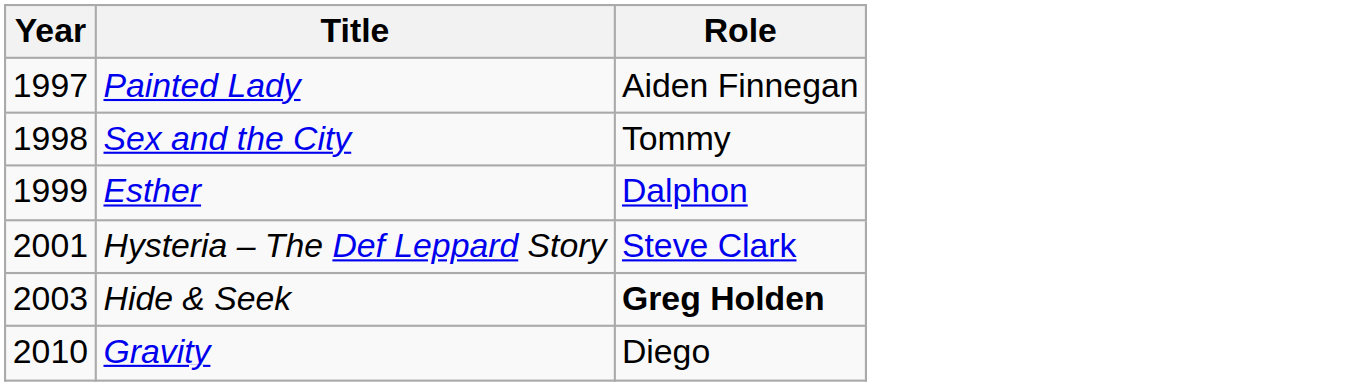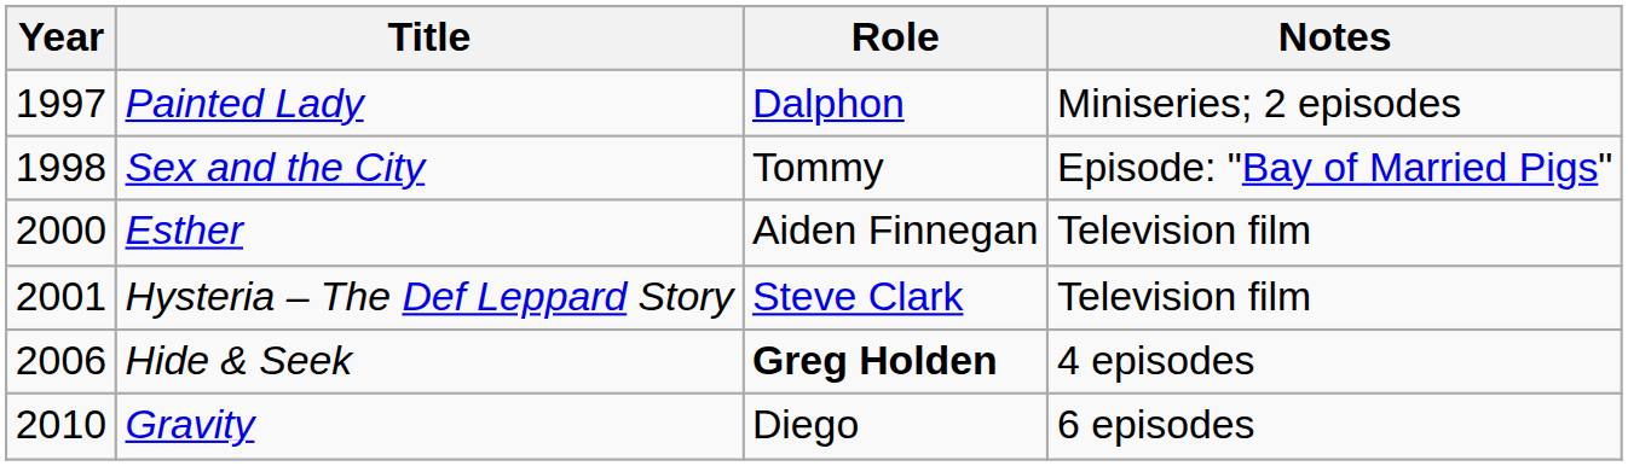 <table class="wikitable sortable">
 <tr>
 <th>Year</th>
 <th>Title</th>
 <th>Role</th>
+<th class="unsortable">Notes</th>
 </tr>
 <tr>
 <td>1997</td>
 <td><em><a href='#'>Painted Lady</a></em></td>
-<td>Aiden Finnegan</td>
+<td><a href='#'>Dalphon</a></td>
+<td>Miniseries; 2 episodes</td>
 </tr>
 <tr>
 <td>1998</td>
 <td><em><a href='#'>Sex and the City</a></em></td>
 <td>Tommy</td>
+<td>Episode: "<a href='#'>Bay of Married Pigs</a>"</td>
 </tr>
 <tr>
-<td>1999</td>
+<td>2000</td>
 <td><em><a href='#'>Esther</a></em></td>
-<td><a href='#'>Dalphon</a></td>
+<td>Aiden Finnegan</td>
+<td>Television film</td>
 </tr>
 <tr>
 <td>2001</td>
 <td><em>Hysteria – The <a href='#'>Def Leppard</a> Story</em></td>
 <td><a href='#'>Steve Clark</a></td>
+<td>Television film</td>
 </tr>
 <tr>
-<td>2003</td>
+<td>2006</td>
 <td><em>Hide & Seek</em></td>
 <td><strong>Greg Holden</strong></td>
+<td>4 episodes</td>
 </tr>
 <tr>
 <td>2010</td>
 <td><em><a href='#'>Gravity</a></em></td>
 <td>Diego</td>
+<td>6 episodes</td>
 </tr>
 </table>
